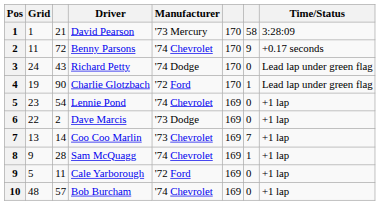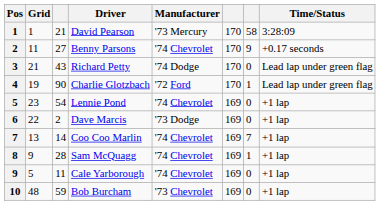 <table class="sortable wikitable" style="font-size:95%">
 <tr>
 <th>Pos</th>
 <th>Grid</th>
 <th></th>
 <th>Driver</th>
 <th>Manufacturer</th>
 <th></th>
 <th></th>
 <th>Time/Status</th>
 </tr>
 <tr>
 <th>1</th>
 <td>1</td>
 <td>21</td>
 <td><a href='#'>David Pearson</a></td>
 <td>'73 Mercury</td>
 <td>170</td>
 <td>58</td>
 <td>3:28:09</td>
 </tr>
 <tr>
 <th>2</th>
 <td>11</td>
-<td>72</td>
+<td>27</td>
 <td><a href='#'>Benny Parsons</a></td>
 <td>'74 <a href='#'>Chevrolet</a></td>
 <td>170</td>
 <td>9</td>
 <td>+0.17 seconds</td>
 </tr>
 <tr>
 <th>3</th>
-<td>24</td>
+<td>21</td>
 <td>43</td>
 <td><a href='#'>Richard Petty</a></td>
 <td>'74 Dodge</td>
 <td>170</td>
 <td>0</td>
 <td>Lead lap under green flag</td>
 </tr>
 <tr>
 <th>4</th>
 <td>19</td>
 <td>90</td>
 <td><a href='#'>Charlie Glotzbach</a></td>
 <td>'72 <a href='#'>Ford</a></td>
 <td>170</td>
 <td>1</td>
 <td>Lead lap under green flag</td>
 </tr>
 <tr>
 <th>5</th>
 <td>23</td>
 <td>54</td>
 <td><a href='#'>Lennie Pond</a></td>
 <td>'74 <a href='#'>Chevrolet</a></td>
 <td>169</td>
 <td>0</td>
 <td>+1 lap</td>
 </tr>
 <tr>
 <th>6</th>
 <td>22</td>
 <td>2</td>
 <td><a href='#'>Dave Marcis</a></td>
 <td>'73 Dodge</td>
 <td>169</td>
 <td>0</td>
 <td>+1 lap</td>
 </tr>
 <tr>
 <th>7</th>
 <td>13</td>
 <td>14</td>
 <td><a href='#'>Coo Coo Marlin</a></td>
-<td>'73 <a href='#'>Chevrolet</a></td>
+<td>'74 <a href='#'>Chevrolet</a></td>
 <td>169</td>
 <td>7</td>
 <td>+1 lap</td>
 </tr>
 <tr>
 <th>8</th>
 <td>9</td>
 <td>28</td>
 <td><a href='#'>Sam McQuagg</a></td>
 <td>'74 <a href='#'>Chevrolet</a></td>
 <td>169</td>
 <td>1</td>
 <td>+1 lap</td>
 </tr>
 <tr>
 <th>9</th>
 <td>5</td>
 <td>11</td>
 <td><a href='#'>Cale Yarborough</a></td>
-<td>'72 <a href='#'>Ford</a></td>
+<td>'74 <a href='#'>Chevrolet</a></td>
 <td>169</td>
 <td>0</td>
 <td>+1 lap</td>
 </tr>
 <tr>
 <th>10</th>
 <td>48</td>
-<td>57</td>
+<td>59</td>
 <td><a href='#'>Bob Burcham</a></td>
-<td>'74 <a href='#'>Chevrolet</a></td>
+<td>'73 <a href='#'>Chevrolet</a></td>
 <td>169</td>
 <td>0</td>
 <td>+1 lap</td>
 </tr>
 </table>
